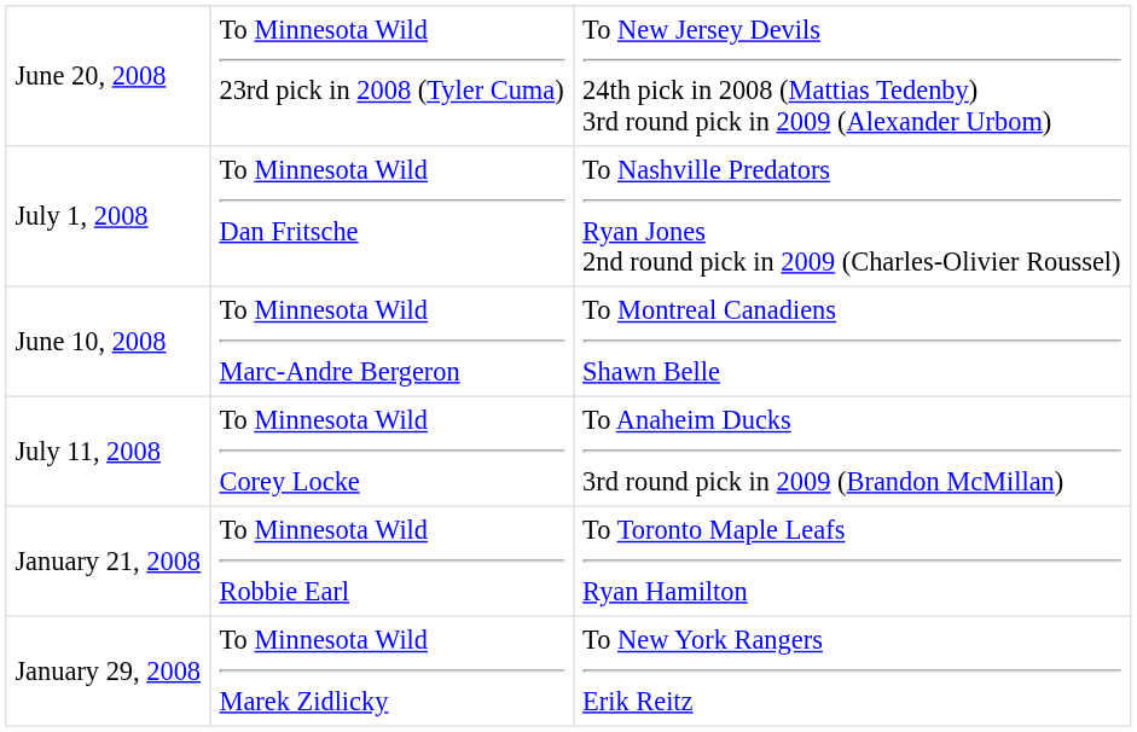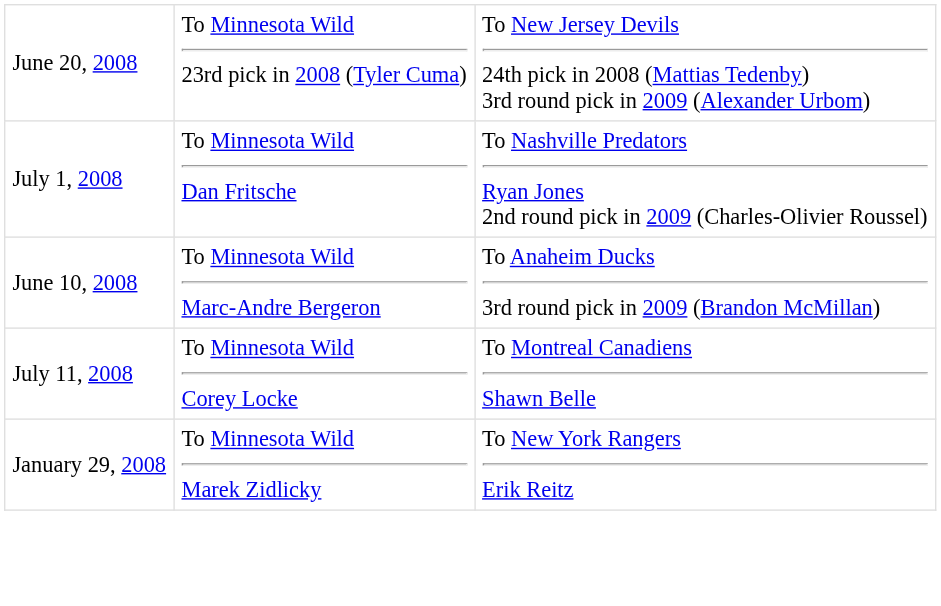 <table border=1 style="border-collapse:collapse" bordercolor="#DFDFDF"  cellpadding="5">
 <tr>
 <td>June 20, <a href='#'>2008</a><br></td>
 <td valign="top">To <a href='#'>Minnesota Wild</a> <hr>23rd pick in <a href='#'>2008</a> (<a href='#'>Tyler Cuma</a>)</td>
 <td valign="top">To <a href='#'>New Jersey Devils</a> <hr>24th pick in 2008 (<a href='#'>Mattias Tedenby</a>)<br>3rd round pick in <a href='#'>2009</a> (<a href='#'>Alexander Urbom</a>)</td>
 </tr>
 <tr>
 <td>July 1, <a href='#'>2008</a><br></td>
 <td valign="top">To <a href='#'>Minnesota Wild</a> <hr><a href='#'>Dan Fritsche</a></td>
 <td valign="top">To <a href='#'>Nashville Predators</a> <hr><a href='#'>Ryan Jones</a><br> 2nd round pick in <a href='#'>2009</a> (Charles-Olivier Roussel)<br></td>
 </tr>
 <tr>
 <td>June 10, <a href='#'>2008</a><br></td>
 <td valign="top">To <a href='#'>Minnesota Wild</a> <hr><a href='#'>Marc-Andre Bergeron</a></td>
-<td valign="top">To <a href='#'>Montreal Canadiens</a> <hr><a href='#'>Shawn Belle</a></td>
+<td valign="top">To <a href='#'>Anaheim Ducks</a> <hr> 3rd round pick in <a href='#'>2009</a> (<a href='#'>Brandon McMillan</a>)<br></td>
 </tr>
 <tr>
 <td>July 11, <a href='#'>2008</a><br></td>
 <td valign="top">To <a href='#'>Minnesota Wild</a> <hr><a href='#'>Corey Locke</a></td>
-<td valign="top">To <a href='#'>Anaheim Ducks</a> <hr> 3rd round pick in <a href='#'>2009</a> (<a href='#'>Brandon McMillan</a>)<br></td>
-</tr>
-<tr>
-<td>January 21, <a href='#'>2008</a><br></td>
-<td valign="top">To <a href='#'>Minnesota Wild</a> <hr><a href='#'>Robbie Earl</a></td>
-<td valign="top">To <a href='#'>Toronto Maple Leafs</a> <hr><a href='#'>Ryan Hamilton</a></td>
+<td valign="top">To <a href='#'>Montreal Canadiens</a> <hr><a href='#'>Shawn Belle</a></td>
 </tr>
 <tr>
 <td>January 29, <a href='#'>2008</a><br></td>
 <td valign="top">To <a href='#'>Minnesota Wild</a> <hr><a href='#'>Marek Zidlicky</a></td>
 <td valign="top">To <a href='#'>New York Rangers</a> <hr><a href='#'>Erik Reitz</a></td>
 </tr>
 </table>
